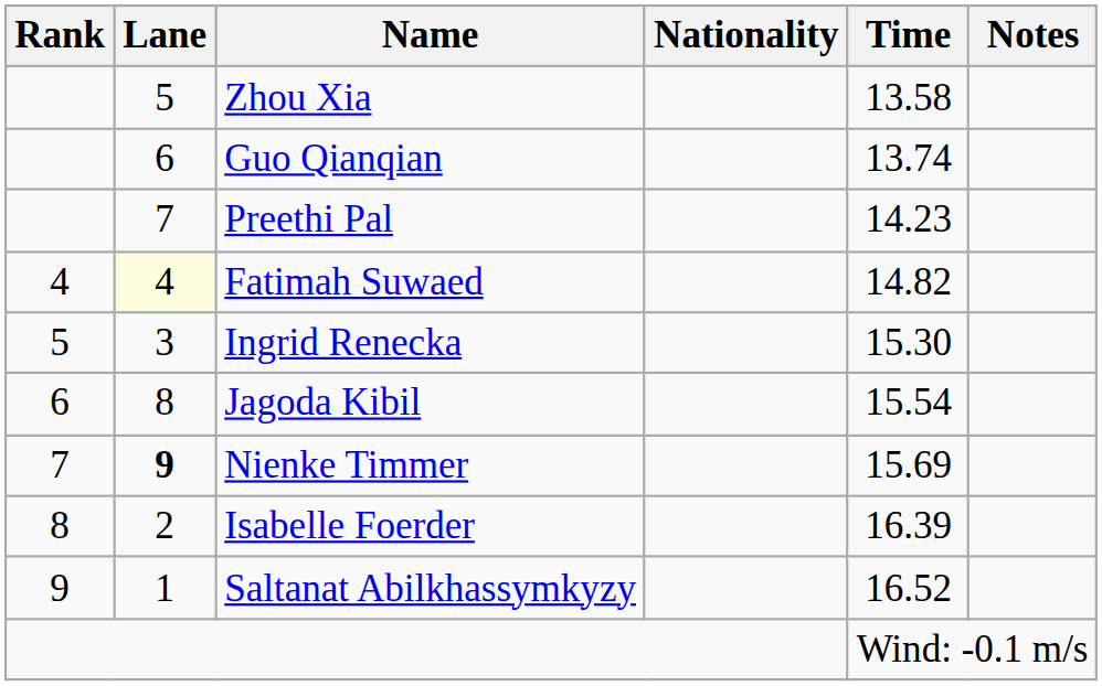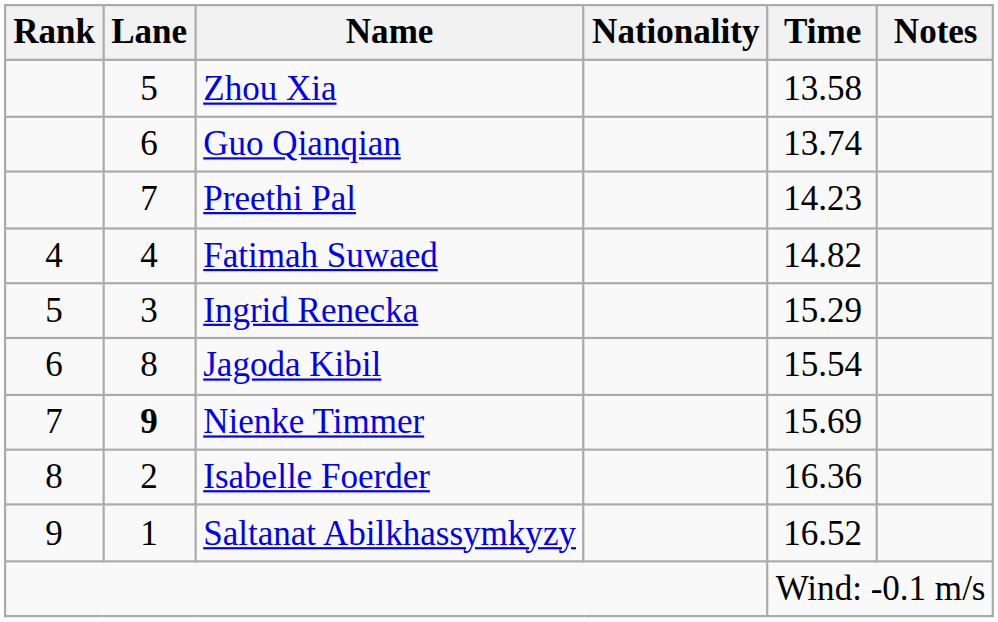 <table class="wikitable sortable" style="text-align:center">
 <tr>
 <th>Rank</th>
 <th>Lane</th>
 <th>Name</th>
 <th>Nationality</th>
 <th>Time</th>
 <th>Notes</th>
 </tr>
 <tr>
 <td></td>
 <td>5</td>
 <td align="left"><a href='#'>Zhou Xia</a></td>
 <td align="left"></td>
 <td>13.58</td>
 <td></td>
 </tr>
 <tr>
 <td></td>
 <td>6</td>
 <td align="left"><a href='#'>Guo Qianqian</a></td>
 <td align="left"></td>
 <td>13.74</td>
 <td></td>
 </tr>
 <tr>
 <td></td>
 <td>7</td>
 <td align="left"><a href='#'>Preethi Pal</a></td>
 <td align="left"></td>
 <td>14.23</td>
 <td></td>
 </tr>
 <tr>
 <td>4</td>
-<td style="background: lightyellow;">4</td>
+<td>4</td>
 <td align="left"><a href='#'>Fatimah Suwaed</a></td>
 <td align="left"></td>
 <td>14.82</td>
 <td></td>
 </tr>
 <tr>
 <td>5</td>
 <td>3</td>
 <td align="left"><a href='#'>Ingrid Renecka</a></td>
 <td align="left"></td>
-<td>15.30</td>
+<td>15.29</td>
 <td></td>
 </tr>
 <tr>
 <td>6</td>
 <td>8</td>
 <td align="left"><a href='#'>Jagoda Kibil</a></td>
 <td align="left"></td>
 <td>15.54</td>
 <td></td>
 </tr>
 <tr>
 <td>7</td>
 <td><strong>9</strong></td>
 <td align="left"><a href='#'>Nienke Timmer</a></td>
 <td align="left"></td>
 <td>15.69</td>
 <td></td>
 </tr>
 <tr>
 <td>8</td>
 <td>2</td>
 <td align="left"><a href='#'>Isabelle Foerder</a></td>
 <td align="left"></td>
-<td>16.39</td>
+<td>16.36</td>
 <td></td>
 </tr>
 <tr>
 <td>9</td>
 <td>1</td>
 <td align="left"><a href='#'>Saltanat Abilkhassymkyzy</a></td>
 <td align="left"></td>
 <td>16.52</td>
 <td></td>
 </tr>
 <tr class="sortbottom">
 <td colspan="4"></td>
 <td colspan="2" style="text-align:left;">Wind: -0.1 m/s</td>
 </tr>
 </table>
